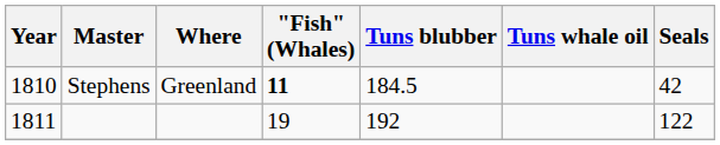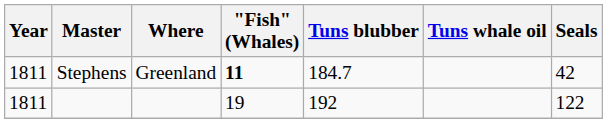 <table class="sortable wikitable">
 <tr>
 <th>Year</th>
 <th>Master</th>
 <th>Where</th>
 <th>"Fish"<br>(Whales)</th>
 <th><a href='#'>Tuns</a> blubber</th>
 <th><a href='#'>Tuns</a> whale oil</th>
 <th>Seals</th>
 </tr>
 <tr>
-<td>1810</td>
+<td>1811</td>
 <td>Stephens</td>
 <td>Greenland</td>
 <td><strong>11</strong></td>
-<td>184.5</td>
+<td>184.7</td>
 <td></td>
 <td>42</td>
 </tr>
 <tr>
 <td>1811</td>
 <td></td>
 <td></td>
 <td>19</td>
 <td>192</td>
 <td></td>
 <td>122</td>
 </tr>
 <tr>
 </tr>
 </table>
